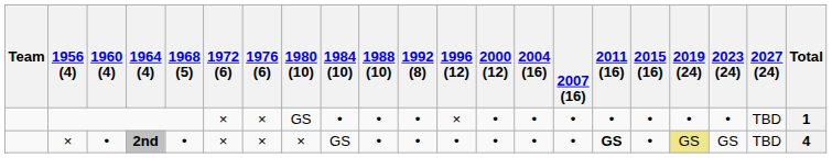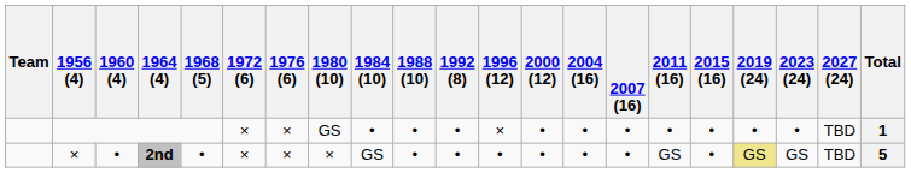 <table class="wikitable" style="text-align:center; font-size:90%;">
 <tr>
 <th>Team</th>
 <th><br><a href='#'>1956</a><br>(4)</th>
 <th><br><a href='#'>1960</a><br>(4)</th>
 <th><br><a href='#'>1964</a><br>(4)</th>
 <th><br><a href='#'>1968</a><br>(5)</th>
 <th><br><a href='#'>1972</a><br>(6)</th>
 <th><br><a href='#'>1976</a><br>(6)</th>
 <th><br><a href='#'>1980</a><br>(10)</th>
 <th><br><a href='#'>1984</a><br>(10)</th>
 <th><br><a href='#'>1988</a><br>(10)</th>
 <th><br><a href='#'>1992</a><br>(8)</th>
 <th><br><a href='#'>1996</a><br>(12)</th>
 <th><br><a href='#'>2000</a><br>(12)</th>
 <th><br><a href='#'>2004</a><br>(16)</th>
 <th><br><br><br><br><a href='#'>2007</a><br>(16)</th>
 <th><br><a href='#'>2011</a><br>(16)</th>
 <th><br><a href='#'>2015</a><br>(16)</th>
 <th><br><a href='#'>2019</a><br>(24)</th>
 <th><br><a href='#'>2023</a><br>(24)</th>
 <th><br><a href='#'>2027</a><br>(24)</th>
 <th>Total</th>
 </tr>
 <tr>
 <td align=left></td>
 <td colspan=4><em></em></td>
 <td>×</td>
 <td>×</td>
 <td>GS</td>
 <td>•</td>
 <td>•</td>
 <td>•</td>
 <td>×</td>
 <td>•</td>
 <td>•</td>
 <td>•</td>
 <td>•</td>
 <td>•</td>
 <td>•</td>
 <td>•</td>
 <td>TBD</td>
 <th>1</th>
 </tr>
 <tr>
 <td align=left></td>
 <td>×</td>
 <td>•</td>
 <td bgcolor="silver"><strong>2nd</strong></td>
 <td>•</td>
 <td>×</td>
 <td>×</td>
 <td>×</td>
 <td>GS</td>
 <td>•</td>
 <td>•</td>
 <td>•</td>
 <td>•</td>
 <td>•</td>
 <td>•</td>
-<td><strong>GS</strong></td>
+<td>GS</td>
 <td>•</td>
 <td style="background: khaki;">GS</td>
 <td>GS</td>
 <td>TBD</td>
-<th>4</th>
+<th>5</th>
 </tr>
 </table>
